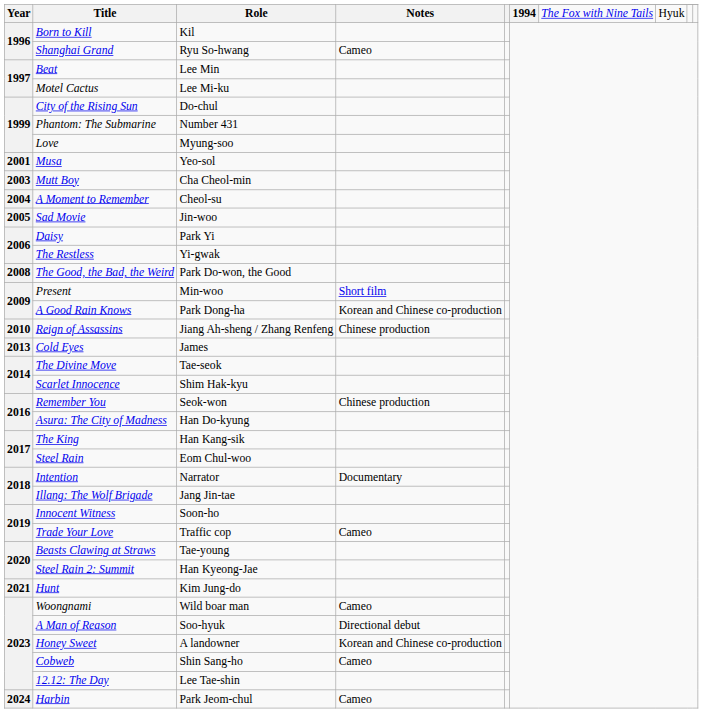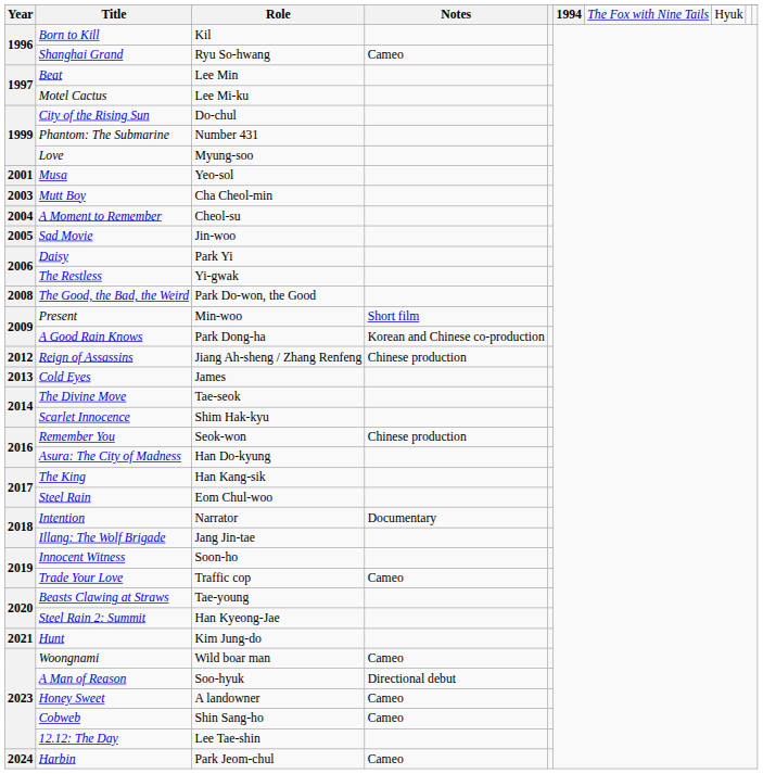 <table class="wikitable sortable plainrowheaders">
 <tr>
 <th rowspan="2" scope="col">Year</th>
 <th rowspan="2" scope="col">Title</th>
 <th rowspan="2" scope="col">Role</th>
 <th rowspan="2" scope="col" class="unsortable">Notes</th>
 <th rowspan="2" scope="col" class="unsortable"></th>
 </tr>
 <tr>
 <th scope="row">1994</th>
 <td><em><a href='#'>The Fox with Nine Tails</a></em></td>
 <td>Hyuk</td>
 <td></td>
 <td></td>
 </tr>
 <tr>
 <th scope="row" rowspan=2>1996</th>
 <td><em><a href='#'>Born to Kill</a></em></td>
 <td>Kil</td>
 <td></td>
 <td></td>
 </tr>
 <tr>
 <td><em><a href='#'>Shanghai Grand</a></em></td>
 <td>Ryu So-hwang</td>
 <td>Cameo</td>
 <td></td>
 </tr>
 <tr>
 <th scope="row" rowspan=2>1997</th>
 <td><em><a href='#'>Beat</a></em></td>
 <td>Lee Min</td>
 <td></td>
 <td></td>
 </tr>
 <tr>
 <td><em>Motel Cactus</em></td>
 <td>Lee Mi-ku</td>
 <td></td>
 <td></td>
 </tr>
 <tr>
 <th scope="row" rowspan=3>1999</th>
 <td><em><a href='#'>City of the Rising Sun</a></em></td>
 <td>Do-chul</td>
 <td></td>
 <td></td>
 </tr>
 <tr>
 <td><em>Phantom: The Submarine</em></td>
 <td>Number 431</td>
 <td></td>
 <td></td>
 </tr>
 <tr>
 <td><em>Love</em></td>
 <td>Myung-soo</td>
 <td></td>
 <td></td>
 </tr>
 <tr>
 <th scope="row">2001</th>
 <td><em><a href='#'>Musa</a></em></td>
 <td>Yeo-sol</td>
 <td></td>
 <td></td>
 </tr>
 <tr>
 <th scope="row">2003</th>
 <td><em><a href='#'>Mutt Boy</a></em></td>
 <td>Cha Cheol-min</td>
 <td></td>
 <td></td>
 </tr>
 <tr>
 <th scope="row">2004</th>
 <td><em><a href='#'>A Moment to Remember</a></em></td>
 <td>Cheol-su</td>
 <td></td>
 <td></td>
 </tr>
 <tr>
 <th scope="row">2005</th>
 <td><em><a href='#'>Sad Movie</a></em></td>
 <td>Jin-woo</td>
 <td></td>
 <td></td>
 </tr>
 <tr>
 <th scope="row" rowspan=2>2006</th>
 <td><em><a href='#'>Daisy</a></em></td>
 <td>Park Yi</td>
 <td></td>
 <td></td>
 </tr>
 <tr>
 <td><em><a href='#'>The Restless</a></em></td>
 <td>Yi-gwak</td>
 <td></td>
 <td></td>
 </tr>
 <tr>
 <th scope="row">2008</th>
 <td><em><a href='#'>The Good, the Bad, the Weird</a></em></td>
 <td>Park Do-won, the Good</td>
 <td></td>
 <td></td>
 </tr>
 <tr>
 <th scope="row" rowspan=2>2009</th>
 <td><em>Present</em></td>
 <td>Min-woo</td>
 <td><a href='#'>Short film</a></td>
 <td></td>
 </tr>
 <tr>
 <td><em><a href='#'>A Good Rain Knows</a></em></td>
 <td>Park Dong-ha</td>
 <td>Korean and Chinese co-production</td>
 <td></td>
 </tr>
 <tr>
-<th scope="row">2010</th>
+<th scope="row">2012</th>
 <td><em><a href='#'>Reign of Assassins</a> </em></td>
 <td>Jiang Ah-sheng / Zhang Renfeng</td>
 <td>Chinese production</td>
 <td></td>
 </tr>
 <tr>
 <th scope="row">2013</th>
 <td><em><a href='#'>Cold Eyes</a></em></td>
 <td>James</td>
 <td></td>
 <td></td>
 </tr>
 <tr>
 <th scope="row" rowspan=2>2014</th>
 <td><em><a href='#'>The Divine Move</a></em></td>
 <td>Tae-seok</td>
 <td></td>
 <td></td>
 </tr>
 <tr>
 <td><em><a href='#'>Scarlet Innocence</a></em></td>
 <td>Shim Hak-kyu</td>
 <td></td>
 <td></td>
 </tr>
 <tr>
 <th scope="row" rowspan=2>2016</th>
 <td><em><a href='#'>Remember You</a></em></td>
 <td>Seok-won</td>
 <td>Chinese production</td>
 <td></td>
 </tr>
 <tr>
 <td><em><a href='#'>Asura: The City of Madness</a></em></td>
 <td>Han Do-kyung</td>
 <td></td>
 <td></td>
 </tr>
 <tr>
 <th scope="row" rowspan=2>2017</th>
 <td><em><a href='#'>The King</a></em></td>
 <td>Han Kang-sik</td>
 <td></td>
 <td></td>
 </tr>
 <tr>
 <td><em><a href='#'>Steel Rain</a></em></td>
 <td>Eom Chul-woo</td>
 <td></td>
 <td></td>
 </tr>
 <tr>
 <th scope="row" rowspan=2>2018</th>
 <td><em><a href='#'>Intention</a></em></td>
 <td>Narrator</td>
 <td>Documentary</td>
 <td style="text-align:center"></td>
 </tr>
 <tr>
 <td><em><a href='#'>Illang: The Wolf Brigade</a></em></td>
 <td>Jang Jin-tae</td>
 <td></td>
 <td></td>
 </tr>
 <tr>
 <th scope="row" rowspan=2>2019</th>
 <td><em><a href='#'>Innocent Witness</a></em></td>
 <td>Soon-ho</td>
 <td></td>
 <td></td>
 </tr>
 <tr>
 <td><em><a href='#'>Trade Your Love</a></em></td>
 <td>Traffic cop</td>
 <td>Cameo</td>
 <td></td>
 </tr>
 <tr>
 <th scope="row" rowspan=2>2020</th>
 <td><em><a href='#'>Beasts Clawing at Straws</a></em></td>
 <td>Tae-young</td>
 <td></td>
 <td></td>
 </tr>
 <tr>
 <td><em><a href='#'>Steel Rain 2: Summit</a></em></td>
 <td>Han Kyeong-Jae</td>
 <td></td>
 <td></td>
 </tr>
 <tr>
 <th scope="row" rowspan=1>2021</th>
 <td><em><a href='#'>Hunt</a></em></td>
 <td>Kim Jung-do</td>
 <td></td>
 <td style="text-align:center"></td>
 </tr>
 <tr>
 <th rowspan="5" scope="row">2023</th>
 <td><em>Woongnami</em></td>
 <td>Wild boar man</td>
 <td>Cameo</td>
 <td style="text-align:center"></td>
 </tr>
 <tr>
 <td><em><a href='#'>A Man of Reason</a></em></td>
 <td>Soo-hyuk</td>
 <td>Directional debut</td>
 <td style="text-align:center"></td>
 </tr>
 <tr>
 <td><em><a href='#'>Honey Sweet</a></em></td>
 <td>A landowner</td>
-<td>Korean and Chinese co-production</td>
+<td>Cameo</td>
 <td style="text-align:center"></td>
 </tr>
 <tr>
 <td><em><a href='#'>Cobweb</a></em></td>
 <td>Shin Sang-ho</td>
 <td>Cameo</td>
 <td style="text-align:center"></td>
 </tr>
 <tr>
 <td><em><a href='#'>12.12: The Day</a></em></td>
 <td>Lee Tae-shin</td>
 <td></td>
 <td style="text-align:center"></td>
 </tr>
 <tr>
 <th scope="row">2024</th>
 <td><em><a href='#'>Harbin</a></em></td>
 <td>Park Jeom-chul</td>
 <td>Cameo</td>
 <td style="text-align:center"></td>
 </tr>
 </table>
